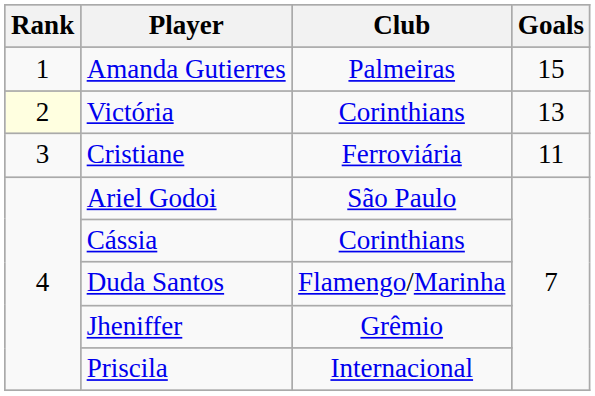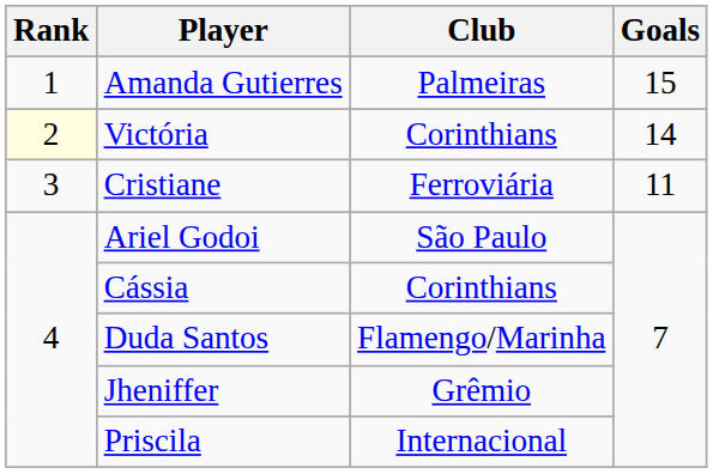 <table class="wikitable" style="text-align:center">
 <tr>
 <th>Rank</th>
 <th>Player</th>
 <th>Club</th>
 <th>Goals</th>
 </tr>
 <tr>
 <td>1</td>
 <td align=left> <a href='#'>Amanda Gutierres</a></td>
 <td><a href='#'>Palmeiras</a></td>
 <td>15</td>
 </tr>
 <tr>
 <td style="background: lightyellow;">2</td>
 <td align=left> <a href='#'>Victória</a></td>
 <td><a href='#'>Corinthians</a></td>
-<td>13</td>
+<td>14</td>
 </tr>
 <tr>
 <td>3</td>
 <td align=left> <a href='#'>Cristiane</a></td>
 <td><a href='#'>Ferroviária</a></td>
 <td>11</td>
 </tr>
 <tr>
 <td rowspan=5>4</td>
 <td align=left> <a href='#'>Ariel Godoi</a></td>
 <td><a href='#'>São Paulo</a></td>
 <td rowspan=5>7</td>
 </tr>
 <tr>
 <td align=left> <a href='#'>Cássia</a></td>
 <td><a href='#'>Corinthians</a></td>
 </tr>
 <tr>
 <td align=left> <a href='#'>Duda Santos</a></td>
 <td><a href='#'>Flamengo</a>/<a href='#'>Marinha</a></td>
 </tr>
 <tr>
 <td align=left> <a href='#'>Jheniffer</a></td>
 <td><a href='#'>Grêmio</a></td>
 </tr>
 <tr>
 <td align=left> <a href='#'>Priscila</a></td>
 <td><a href='#'>Internacional</a></td>
 </tr>
 </table>
